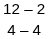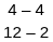 <table style="text-align:center">
 <tr>
 <th width=200></th>
 <th width=100></th>
 <th width=200></th>
 </tr>
 <tr>
 <td align=right><strong></strong></td>
+<td>4 – 4</td>
+<td align=left><strong></strong></td>
+</tr>
+<tr>
+<td align=right><strong></strong></td>
 <td>12 – 2</td>
 <td align=left></td>
 </tr>
-<tr>
-<td align=right><strong></strong></td>
-<td>4 – 4</td>
-<td align=left><strong></strong></td>
-</tr>
 </table>
